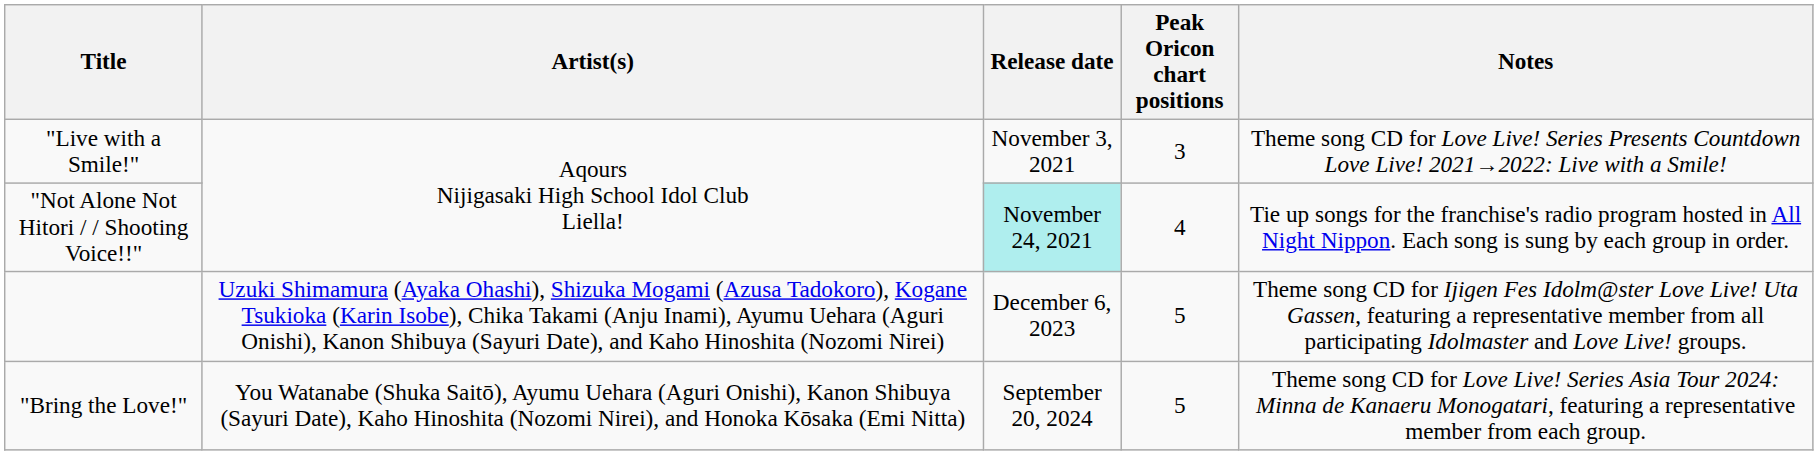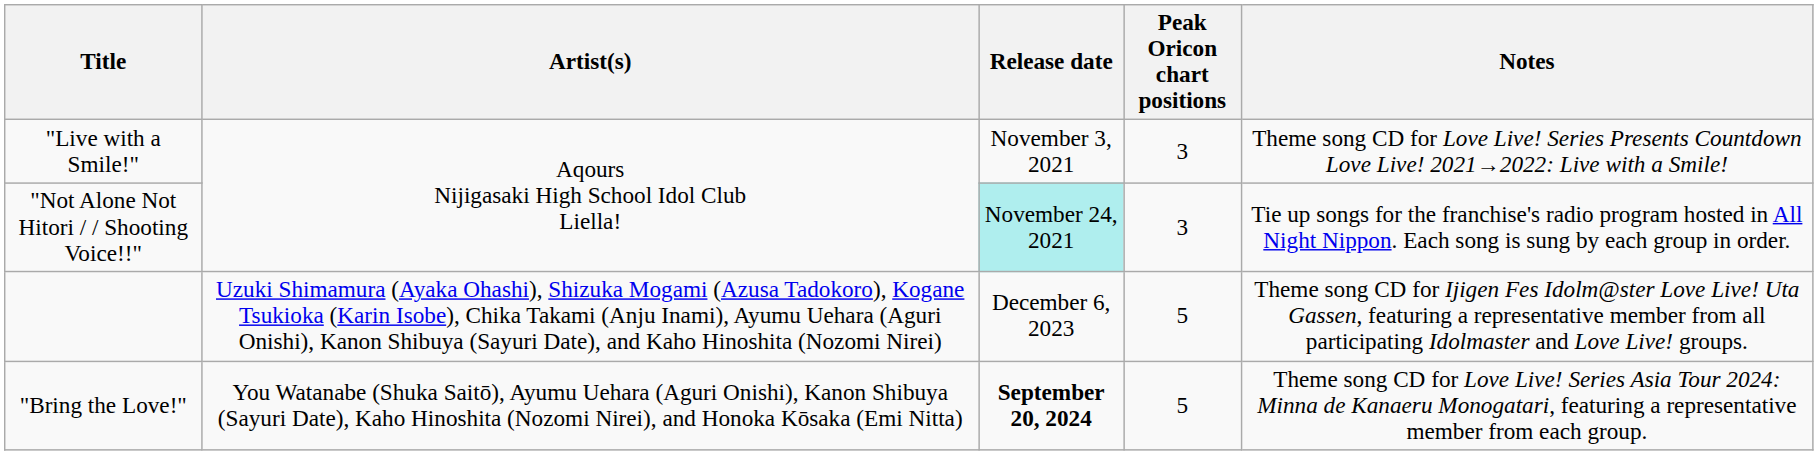 <table class="wikitable" style="text-align:center;">
 <tr>
 <th rowspan="1" scope="col">Title</th>
 <th rowspan="1" scope="col">Artist(s)</th>
 <th colspan="1" scope="col">Release date</th>
 <th rowspan="1" scope="col">Peak Oricon<br>chart positions</th>
 <th rowspan="1">Notes</th>
 </tr>
 <tr>
 <td>"Live with a Smile!"</td>
 <td rowspan="2">Aqours<br>Nijigasaki High School Idol Club<br>Liella!</td>
 <td>November 3, 2021</td>
 <td>3</td>
 <td>Theme song CD for <em>Love Live! Series Presents Countdown Love Live! 2021→2022: Live with a Smile!</em></td>
 </tr>
 <tr>
 <td>"Not Alone Not Hitori /  / Shooting Voice!!"</td>
 <td style="background: paleturquoise;">November 24, 2021</td>
-<td>4</td>
+<td>3</td>
 <td>Tie up songs for the franchise's radio program hosted in <a href='#'>All Night Nippon</a>. Each song is sung by each group in order.</td>
 </tr>
 <tr>
 <td></td>
 <td><a href='#'>Uzuki Shimamura</a> (<a href='#'>Ayaka Ohashi</a>), <a href='#'>Shizuka Mogami</a> (<a href='#'>Azusa Tadokoro</a>), <a href='#'>Kogane Tsukioka</a> (<a href='#'>Karin Isobe</a>), Chika Takami (Anju Inami), Ayumu Uehara (Aguri Onishi), Kanon Shibuya (Sayuri Date), and Kaho Hinoshita (Nozomi Nirei)</td>
 <td>December 6, 2023</td>
 <td>5</td>
 <td>Theme song CD for <em>Ijigen Fes Idolm@ster Love Live! Uta Gassen</em>, featuring a representative member from all participating <em>Idolmaster</em> and <em>Love Live!</em> groups. </td>
 </tr>
 <tr>
 <td>"Bring the Love!"</td>
 <td>You Watanabe (Shuka Saitō), Ayumu Uehara (Aguri Onishi), Kanon Shibuya (Sayuri Date), Kaho Hinoshita (Nozomi Nirei), and Honoka Kōsaka (Emi Nitta)</td>
-<td>September 20, 2024</td>
+<td><strong>September 20, 2024</strong></td>
 <td>5</td>
 <td>Theme song CD for <em>Love Live! Series Asia Tour 2024: Minna de Kanaeru Monogatari</em>, featuring a representative member from each group. </td>
 </tr>
 </table>
